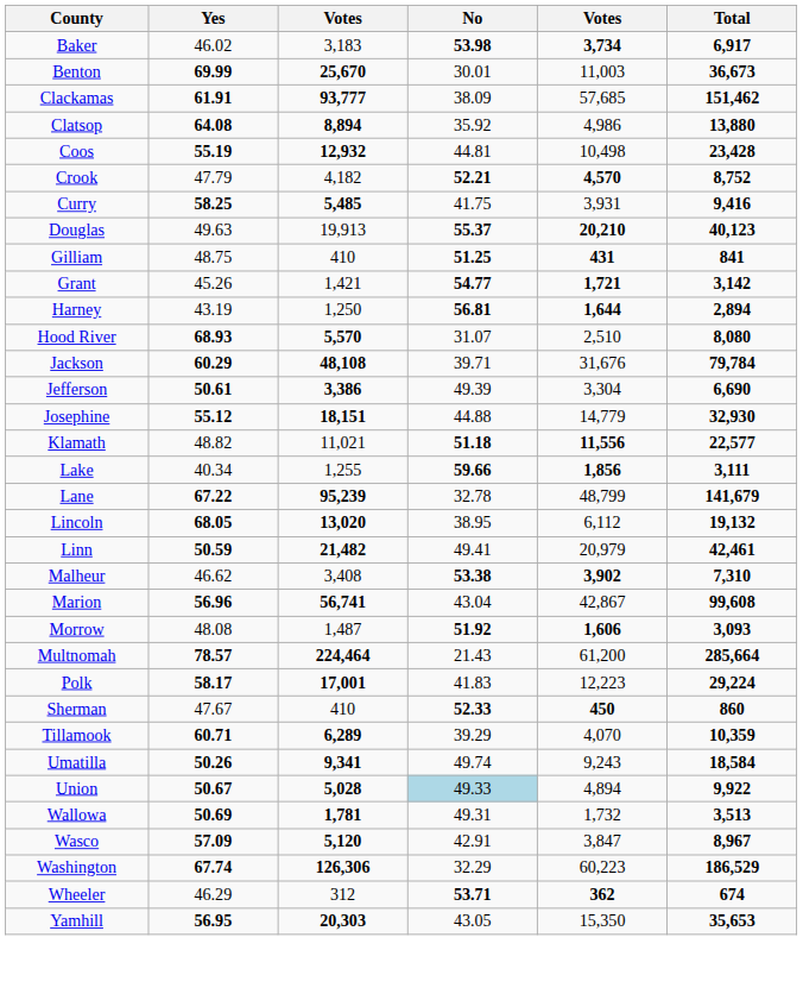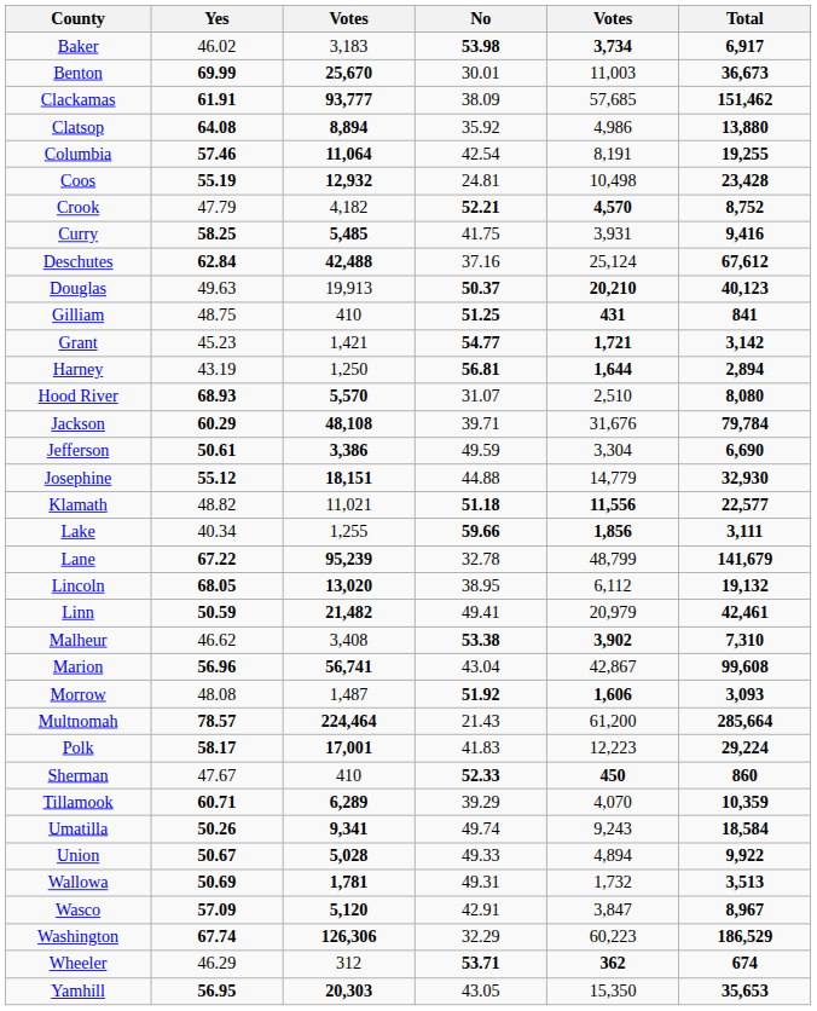 <table width="60%" class="wikitable sortable">
 <tr>
 <th width="11%">County</th>
 <th width="10%">Yes</th>
 <th width="10%">Votes</th>
 <th width="10%">No</th>
 <th width="10%">Votes</th>
 <th width="10%">Total</th>
 </tr>
 <tr>
 <td align="center"><a href='#'>Baker</a></td>
 <td align="center">46.02</td>
 <td align="center">3,183</td>
 <td align="center"><strong>53.98</strong></td>
 <td align="center"><strong>3,734</strong></td>
 <td align="center"><strong>6,917</strong></td>
 </tr>
 <tr>
 <td align="center"><a href='#'>Benton</a></td>
 <td align="center"><strong>69.99</strong></td>
 <td align="center"><strong>25,670</strong></td>
 <td align="center">30.01</td>
 <td align="center">11,003</td>
 <td align="center"><strong>36,673</strong></td>
 </tr>
 <tr>
 <td align="center"><a href='#'>Clackamas</a></td>
 <td align="center"><strong>61.91</strong></td>
 <td align="center"><strong>93,777</strong></td>
 <td align="center">38.09</td>
 <td align="center">57,685</td>
 <td align="center"><strong>151,462</strong></td>
 </tr>
 <tr>
 <td align="center"><a href='#'>Clatsop</a></td>
 <td align="center"><strong>64.08</strong></td>
 <td align="center"><strong>8,894</strong></td>
 <td align="center">35.92</td>
 <td align="center">4,986</td>
 <td align="center"><strong>13,880</strong></td>
 </tr>
 <tr>
+<td align="center"><a href='#'>Columbia</a></td>
+<td align="center"><strong>57.46</strong></td>
+<td align="center"><strong>11,064</strong></td>
+<td align="center">42.54</td>
+<td align="center">8,191</td>
+<td align="center"><strong>19,255</strong></td>
+</tr>
+<tr>
 <td align="center"><a href='#'>Coos</a></td>
 <td align="center"><strong>55.19</strong></td>
 <td align="center"><strong>12,932</strong></td>
-<td align="center">44.81</td>
+<td align="center">24.81</td>
 <td align="center">10,498</td>
 <td align="center"><strong>23,428</strong></td>
 </tr>
 <tr>
 <td align="center"><a href='#'>Crook</a></td>
 <td align="center">47.79</td>
 <td align="center">4,182</td>
 <td align="center"><strong>52.21</strong></td>
 <td align="center"><strong>4,570</strong></td>
 <td align="center"><strong>8,752</strong></td>
 </tr>
 <tr>
 <td align="center"><a href='#'>Curry</a></td>
 <td align="center"><strong>58.25</strong></td>
 <td align="center"><strong>5,485</strong></td>
 <td align="center">41.75</td>
 <td align="center">3,931</td>
 <td align="center"><strong>9,416</strong></td>
 </tr>
 <tr>
+<td align="center"><a href='#'>Deschutes</a></td>
+<td align="center"><strong>62.84</strong></td>
+<td align="center"><strong>42,488</strong></td>
+<td align="center">37.16</td>
+<td align="center">25,124</td>
+<td align="center"><strong>67,612</strong></td>
+</tr>
+<tr>
 <td align="center"><a href='#'>Douglas</a></td>
 <td align="center">49.63</td>
 <td align="center">19,913</td>
-<td align="center"><strong>55.37</strong></td>
+<td align="center"><strong>50.37</strong></td>
 <td align="center"><strong>20,210</strong></td>
 <td align="center"><strong>40,123</strong></td>
 </tr>
 <tr>
 <td align="center"><a href='#'>Gilliam</a></td>
 <td align="center">48.75</td>
 <td align="center">410</td>
 <td align="center"><strong>51.25</strong></td>
 <td align="center"><strong>431</strong></td>
 <td align="center"><strong>841</strong></td>
 </tr>
 <tr>
 <td align="center"><a href='#'>Grant</a></td>
-<td align="center">45.26</td>
+<td align="center">45.23</td>
 <td align="center">1,421</td>
 <td align="center"><strong>54.77</strong></td>
 <td align="center"><strong>1,721</strong></td>
 <td align="center"><strong>3,142</strong></td>
 </tr>
 <tr>
 <td align="center"><a href='#'>Harney</a></td>
 <td align="center">43.19</td>
 <td align="center">1,250</td>
 <td align="center"><strong>56.81</strong></td>
 <td align="center"><strong>1,644</strong></td>
 <td align="center"><strong>2,894</strong></td>
 </tr>
 <tr>
 <td align="center"><a href='#'>Hood River</a></td>
 <td align="center"><strong>68.93</strong></td>
 <td align="center"><strong>5,570</strong></td>
 <td align="center">31.07</td>
 <td align="center">2,510</td>
 <td align="center"><strong>8,080</strong></td>
 </tr>
 <tr>
 <td align="center"><a href='#'>Jackson</a></td>
 <td align="center"><strong>60.29</strong></td>
 <td align="center"><strong>48,108</strong></td>
 <td align="center">39.71</td>
 <td align="center">31,676</td>
 <td align="center"><strong>79,784</strong></td>
 </tr>
 <tr>
 <td align="center"><a href='#'>Jefferson</a></td>
 <td align="center"><strong>50.61</strong></td>
 <td align="center"><strong>3,386</strong></td>
-<td align="center">49.39</td>
+<td align="center">49.59</td>
 <td align="center">3,304</td>
 <td align="center"><strong>6,690</strong></td>
 </tr>
 <tr>
 <td align="center"><a href='#'>Josephine</a></td>
 <td align="center"><strong>55.12</strong></td>
 <td align="center"><strong>18,151</strong></td>
 <td align="center">44.88</td>
 <td align="center">14,779</td>
 <td align="center"><strong>32,930</strong></td>
 </tr>
 <tr>
 <td align="center"><a href='#'>Klamath</a></td>
 <td align="center">48.82</td>
 <td align="center">11,021</td>
 <td align="center"><strong>51.18</strong></td>
 <td align="center"><strong>11,556</strong></td>
 <td align="center"><strong>22,577</strong></td>
 </tr>
 <tr>
 <td align="center"><a href='#'>Lake</a></td>
 <td align="center">40.34</td>
 <td align="center">1,255</td>
 <td align="center"><strong>59.66</strong></td>
 <td align="center"><strong>1,856</strong></td>
 <td align="center"><strong>3,111</strong></td>
 </tr>
 <tr>
 <td align="center"><a href='#'>Lane</a></td>
 <td align="center"><strong>67.22</strong></td>
 <td align="center"><strong>95,239</strong></td>
 <td align="center">32.78</td>
 <td align="center">48,799</td>
 <td align="center"><strong>141,679</strong></td>
 </tr>
 <tr>
 <td align="center"><a href='#'>Lincoln</a></td>
 <td align="center"><strong>68.05</strong></td>
 <td align="center"><strong>13,020</strong></td>
 <td align="center">38.95</td>
 <td align="center">6,112</td>
 <td align="center"><strong>19,132</strong></td>
 </tr>
 <tr>
 <td align="center"><a href='#'>Linn</a></td>
 <td align="center"><strong>50.59</strong></td>
 <td align="center"><strong>21,482</strong></td>
 <td align="center">49.41</td>
 <td align="center">20,979</td>
 <td align="center"><strong>42,461</strong></td>
 </tr>
 <tr>
 <td align="center"><a href='#'>Malheur</a></td>
 <td align="center">46.62</td>
 <td align="center">3,408</td>
 <td align="center"><strong>53.38</strong></td>
 <td align="center"><strong>3,902</strong></td>
 <td align="center"><strong>7,310</strong></td>
 </tr>
 <tr>
 <td align="center"><a href='#'>Marion</a></td>
 <td align="center"><strong>56.96</strong></td>
 <td align="center"><strong>56,741</strong></td>
 <td align="center">43.04</td>
 <td align="center">42,867</td>
 <td align="center"><strong>99,608</strong></td>
 </tr>
 <tr>
 <td align="center"><a href='#'>Morrow</a></td>
 <td align="center">48.08</td>
 <td align="center">1,487</td>
 <td align="center"><strong>51.92</strong></td>
 <td align="center"><strong>1,606</strong></td>
 <td align="center"><strong>3,093</strong></td>
 </tr>
 <tr>
 <td align="center"><a href='#'>Multnomah</a></td>
 <td align="center"><strong>78.57</strong></td>
 <td align="center"><strong>224,464</strong></td>
 <td align="center">21.43</td>
 <td align="center">61,200</td>
 <td align="center"><strong>285,664</strong></td>
 </tr>
 <tr>
 <td align="center"><a href='#'>Polk</a></td>
 <td align="center"><strong>58.17</strong></td>
 <td align="center"><strong>17,001</strong></td>
 <td align="center">41.83</td>
 <td align="center">12,223</td>
 <td align="center"><strong>29,224</strong></td>
 </tr>
 <tr>
 <td align="center"><a href='#'>Sherman</a></td>
 <td align="center">47.67</td>
 <td align="center">410</td>
 <td align="center"><strong>52.33</strong></td>
 <td align="center"><strong>450</strong></td>
 <td align="center"><strong>860</strong></td>
 </tr>
 <tr>
 <td align="center"><a href='#'>Tillamook</a></td>
 <td align="center"><strong>60.71</strong></td>
 <td align="center"><strong>6,289</strong></td>
 <td align="center">39.29</td>
 <td align="center">4,070</td>
 <td align="center"><strong>10,359</strong></td>
 </tr>
 <tr>
 <td align="center"><a href='#'>Umatilla</a></td>
 <td align="center"><strong>50.26</strong></td>
 <td align="center"><strong>9,341</strong></td>
 <td align="center">49.74</td>
 <td align="center">9,243</td>
 <td align="center"><strong>18,584</strong></td>
 </tr>
 <tr>
 <td align="center"><a href='#'>Union</a></td>
 <td align="center"><strong>50.67</strong></td>
 <td align="center"><strong>5,028</strong></td>
-<td align="center" style="background: lightblue;">49.33</td>
+<td align="center">49.33</td>
 <td align="center">4,894</td>
 <td align="center"><strong>9,922</strong></td>
 </tr>
 <tr>
 <td align="center"><a href='#'>Wallowa</a></td>
 <td align="center"><strong>50.69</strong></td>
 <td align="center"><strong>1,781</strong></td>
 <td align="center">49.31</td>
 <td align="center">1,732</td>
 <td align="center"><strong>3,513</strong></td>
 </tr>
 <tr>
 <td align="center"><a href='#'>Wasco</a></td>
 <td align="center"><strong>57.09</strong></td>
 <td align="center"><strong>5,120</strong></td>
 <td align="center">42.91</td>
 <td align="center">3,847</td>
 <td align="center"><strong>8,967</strong></td>
 </tr>
 <tr>
 <td align="center"><a href='#'>Washington</a></td>
 <td align="center"><strong>67.74</strong></td>
 <td align="center"><strong>126,306</strong></td>
 <td align="center">32.29</td>
 <td align="center">60,223</td>
 <td align="center"><strong>186,529</strong></td>
 </tr>
 <tr>
 <td align="center"><a href='#'>Wheeler</a></td>
 <td align="center">46.29</td>
 <td align="center">312</td>
 <td align="center"><strong>53.71</strong></td>
 <td align="center"><strong>362</strong></td>
 <td align="center"><strong>674</strong></td>
 </tr>
 <tr>
 <td align="center"><a href='#'>Yamhill</a></td>
 <td align="center"><strong>56.95</strong></td>
 <td align="center"><strong>20,303</strong></td>
 <td align="center">43.05</td>
 <td align="center">15,350</td>
 <td align="center"><strong>35,653</strong></td>
 </tr>
 </table>
